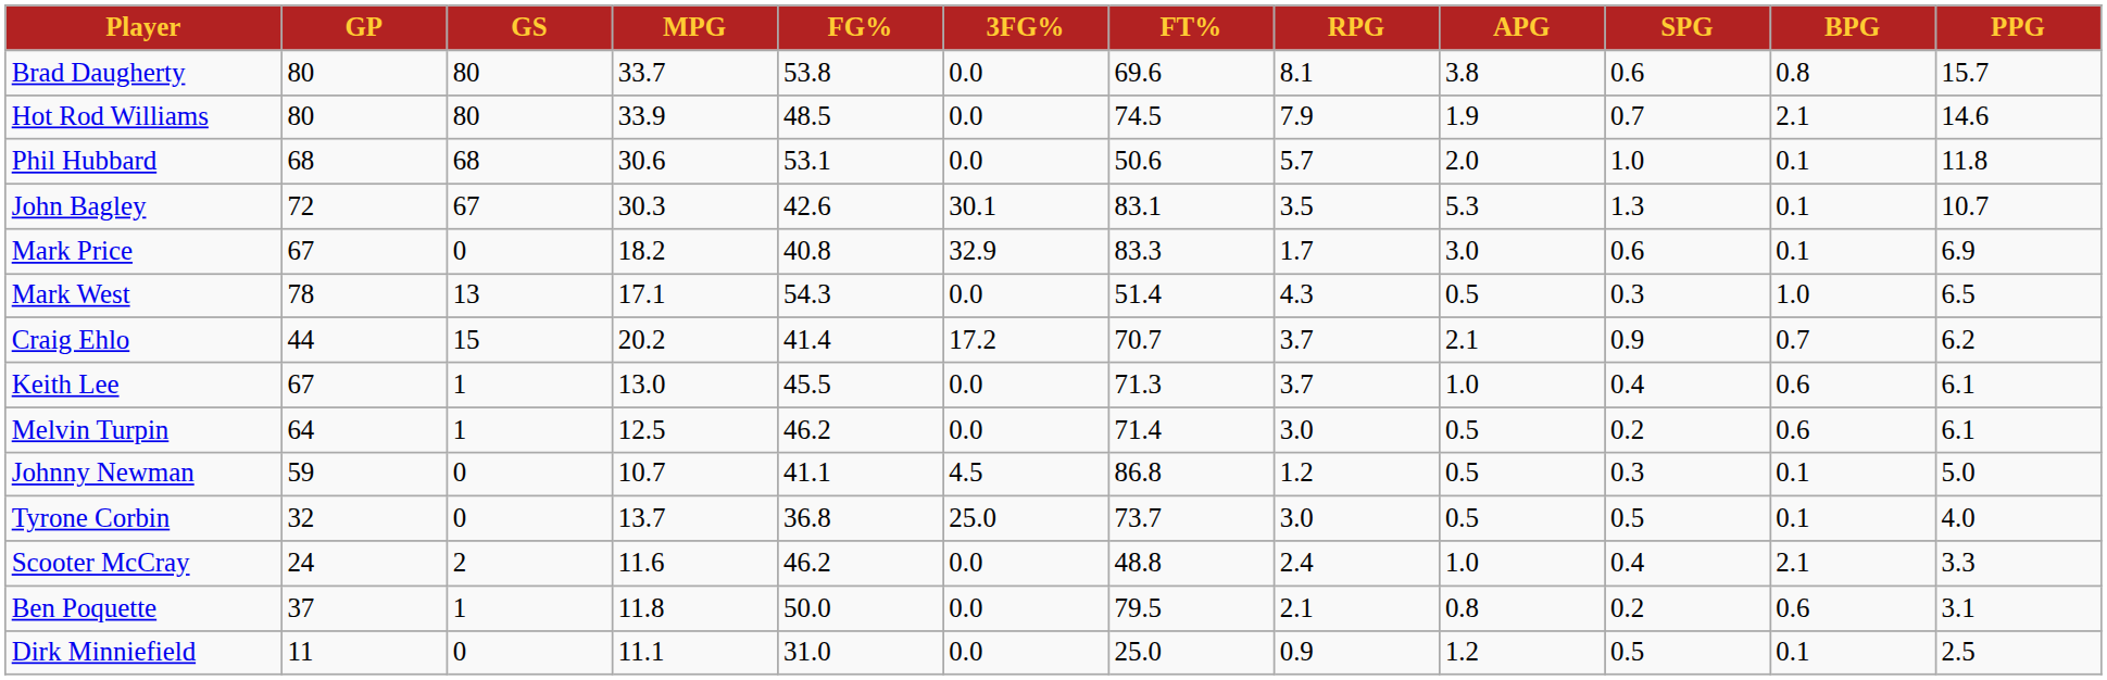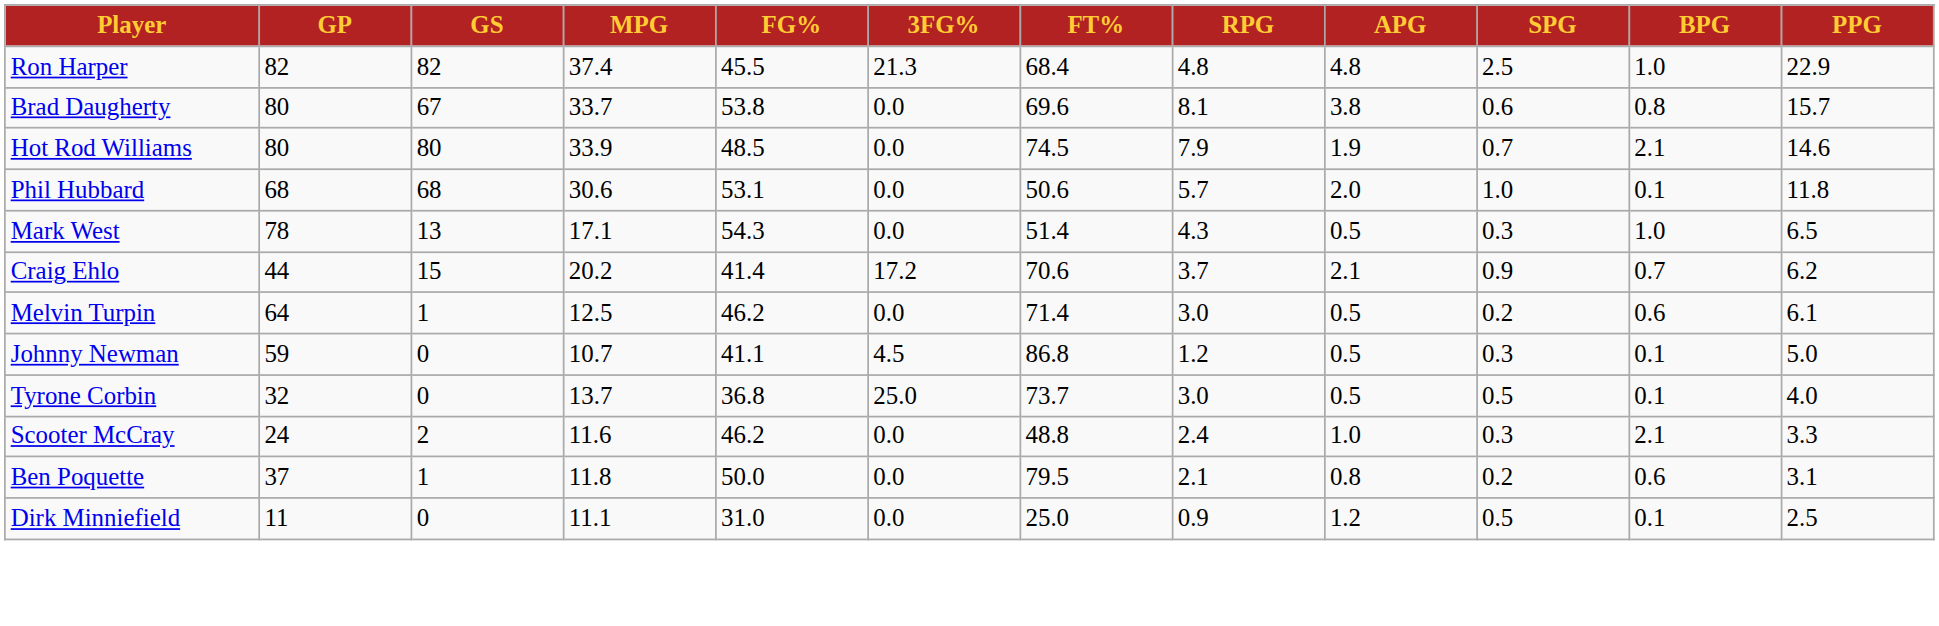 <table class="wikitable sortable" style="font-size: 90%">
 <tr>
 <th style="background:#b22222; color:#ffcc33" width="10%">Player</th>
 <th style="background:#b22222; color:#ffcc33" width="6%">GP</th>
 <th style="background:#b22222; color:#ffcc33" width="6%">GS</th>
 <th style="background:#b22222; color:#ffcc33" width="6%">MPG</th>
 <th style="background:#b22222; color:#ffcc33" width="6%">FG%</th>
 <th style="background:#b22222; color:#ffcc33" width="6%">3FG%</th>
 <th style="background:#b22222; color:#ffcc33" width="6%">FT%</th>
 <th style="background:#b22222; color:#ffcc33" width="6%">RPG</th>
 <th style="background:#b22222; color:#ffcc33" width="6%">APG</th>
 <th style="background:#b22222; color:#ffcc33" width="6%">SPG</th>
 <th style="background:#b22222; color:#ffcc33" width="6%">BPG</th>
 <th style="background:#b22222; color:#ffcc33" width="6%">PPG</th>
 </tr>
 <tr>
+<td><a href='#'>Ron Harper</a></td>
+<td>82</td>
+<td>82</td>
+<td>37.4</td>
+<td>45.5</td>
+<td>21.3</td>
+<td>68.4</td>
+<td>4.8</td>
+<td>4.8</td>
+<td>2.5</td>
+<td>1.0</td>
+<td>22.9</td>
+</tr>
+<tr>
 <td><a href='#'>Brad Daugherty</a></td>
 <td>80</td>
-<td>80</td>
+<td>67</td>
 <td>33.7</td>
 <td>53.8</td>
 <td>0.0</td>
 <td>69.6</td>
 <td>8.1</td>
 <td>3.8</td>
 <td>0.6</td>
 <td>0.8</td>
 <td>15.7</td>
 </tr>
 <tr>
 <td><a href='#'>Hot Rod Williams</a></td>
 <td>80</td>
 <td>80</td>
 <td>33.9</td>
 <td>48.5</td>
 <td>0.0</td>
 <td>74.5</td>
 <td>7.9</td>
 <td>1.9</td>
 <td>0.7</td>
 <td>2.1</td>
 <td>14.6</td>
 </tr>
 <tr>
 <td><a href='#'>Phil Hubbard</a></td>
 <td>68</td>
 <td>68</td>
 <td>30.6</td>
 <td>53.1</td>
 <td>0.0</td>
 <td>50.6</td>
 <td>5.7</td>
 <td>2.0</td>
 <td>1.0</td>
 <td>0.1</td>
 <td>11.8</td>
 </tr>
 <tr>
-<td><a href='#'>John Bagley</a></td>
-<td>72</td>
-<td>67</td>
-<td>30.3</td>
-<td>42.6</td>
-<td>30.1</td>
-<td>83.1</td>
-<td>3.5</td>
-<td>5.3</td>
-<td>1.3</td>
-<td>0.1</td>
-<td>10.7</td>
-</tr>
-<tr>
-<td><a href='#'>Mark Price</a></td>
-<td>67</td>
-<td>0</td>
-<td>18.2</td>
-<td>40.8</td>
-<td>32.9</td>
-<td>83.3</td>
-<td>1.7</td>
-<td>3.0</td>
-<td>0.6</td>
-<td>0.1</td>
-<td>6.9</td>
-</tr>
-<tr>
 <td><a href='#'>Mark West</a></td>
 <td>78</td>
 <td>13</td>
 <td>17.1</td>
 <td>54.3</td>
 <td>0.0</td>
 <td>51.4</td>
 <td>4.3</td>
 <td>0.5</td>
 <td>0.3</td>
 <td>1.0</td>
 <td>6.5</td>
 </tr>
 <tr>
 <td><a href='#'>Craig Ehlo</a></td>
 <td>44</td>
 <td>15</td>
 <td>20.2</td>
 <td>41.4</td>
 <td>17.2</td>
-<td>70.7</td>
+<td>70.6</td>
 <td>3.7</td>
 <td>2.1</td>
 <td>0.9</td>
 <td>0.7</td>
 <td>6.2</td>
-</tr>
-<tr>
-<td><a href='#'>Keith Lee</a></td>
-<td>67</td>
-<td>1</td>
-<td>13.0</td>
-<td>45.5</td>
-<td>0.0</td>
-<td>71.3</td>
-<td>3.7</td>
-<td>1.0</td>
-<td>0.4</td>
-<td>0.6</td>
-<td>6.1</td>
 </tr>
 <tr>
 <td><a href='#'>Melvin Turpin</a></td>
 <td>64</td>
 <td>1</td>
 <td>12.5</td>
 <td>46.2</td>
 <td>0.0</td>
 <td>71.4</td>
 <td>3.0</td>
 <td>0.5</td>
 <td>0.2</td>
 <td>0.6</td>
 <td>6.1</td>
 </tr>
 <tr>
 <td><a href='#'>Johnny Newman</a></td>
 <td>59</td>
 <td>0</td>
 <td>10.7</td>
 <td>41.1</td>
 <td>4.5</td>
 <td>86.8</td>
 <td>1.2</td>
 <td>0.5</td>
 <td>0.3</td>
 <td>0.1</td>
 <td>5.0</td>
 </tr>
 <tr>
 <td><a href='#'>Tyrone Corbin</a></td>
 <td>32</td>
 <td>0</td>
 <td>13.7</td>
 <td>36.8</td>
 <td>25.0</td>
 <td>73.7</td>
 <td>3.0</td>
 <td>0.5</td>
 <td>0.5</td>
 <td>0.1</td>
 <td>4.0</td>
 </tr>
 <tr>
 <td><a href='#'>Scooter McCray</a></td>
 <td>24</td>
 <td>2</td>
 <td>11.6</td>
 <td>46.2</td>
 <td>0.0</td>
 <td>48.8</td>
 <td>2.4</td>
 <td>1.0</td>
-<td>0.4</td>
+<td>0.3</td>
 <td>2.1</td>
 <td>3.3</td>
 </tr>
 <tr>
 <td><a href='#'>Ben Poquette</a></td>
 <td>37</td>
 <td>1</td>
 <td>11.8</td>
 <td>50.0</td>
 <td>0.0</td>
 <td>79.5</td>
 <td>2.1</td>
 <td>0.8</td>
 <td>0.2</td>
 <td>0.6</td>
 <td>3.1</td>
 </tr>
 <tr>
 <td><a href='#'>Dirk Minniefield</a></td>
 <td>11</td>
 <td>0</td>
 <td>11.1</td>
 <td>31.0</td>
 <td>0.0</td>
 <td>25.0</td>
 <td>0.9</td>
 <td>1.2</td>
 <td>0.5</td>
 <td>0.1</td>
 <td>2.5</td>
 </tr>
 </table>
